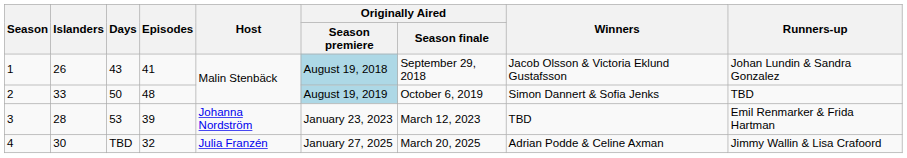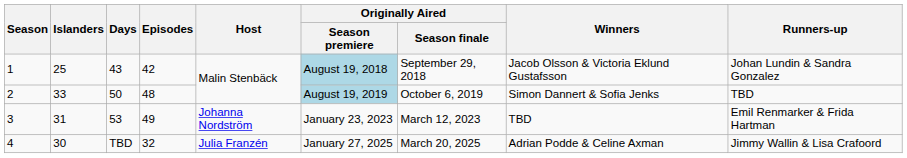 <table class="wikitable">
 <tr>
 <th rowspan="2">Season</th>
 <th rowspan="2">Islanders</th>
 <th rowspan="2">Days</th>
 <th rowspan="2">Episodes</th>
 <th rowspan="2">Host</th>
 <th colspan="2">Originally Aired</th>
 <th rowspan="2">Winners</th>
 <th rowspan="2">Runners-up</th>
 </tr>
 <tr>
 <th>Season premiere</th>
 <th>Season finale</th>
 </tr>
 <tr>
 <td>1</td>
-<td>26</td>
+<td>25</td>
 <td>43</td>
-<td>41</td>
+<td>42</td>
 <td rowspan="2">Malin Stenbäck</td>
 <td style="background: lightblue;">August 19, 2018</td>
 <td>September 29, 2018</td>
 <td>Jacob Olsson & Victoria Eklund Gustafsson</td>
 <td>Johan Lundin & Sandra Gonzalez</td>
 </tr>
 <tr>
 <td>2</td>
 <td>33</td>
 <td>50</td>
 <td>48</td>
 <td style="background: lightblue;">August 19, 2019</td>
 <td>October 6, 2019</td>
 <td>Simon Dannert & Sofia Jenks</td>
 <td>TBD</td>
 </tr>
 <tr>
 <td>3</td>
-<td>28</td>
+<td>31</td>
 <td>53</td>
-<td>39</td>
+<td>49</td>
 <td><a href='#'>Johanna Nordström</a></td>
 <td>January 23, 2023</td>
 <td>March 12, 2023</td>
 <td>TBD</td>
 <td>Emil Renmarker & Frida Hartman</td>
 </tr>
 <tr>
 <td>4</td>
 <td>30</td>
 <td>TBD</td>
 <td>32</td>
 <td><a href='#'>Julia Franzén</a></td>
 <td>January 27, 2025</td>
 <td>March 20, 2025</td>
 <td>Adrian Podde & Celine Axman</td>
 <td>Jimmy Wallin & Lisa Crafoord</td>
 </tr>
 </table>
